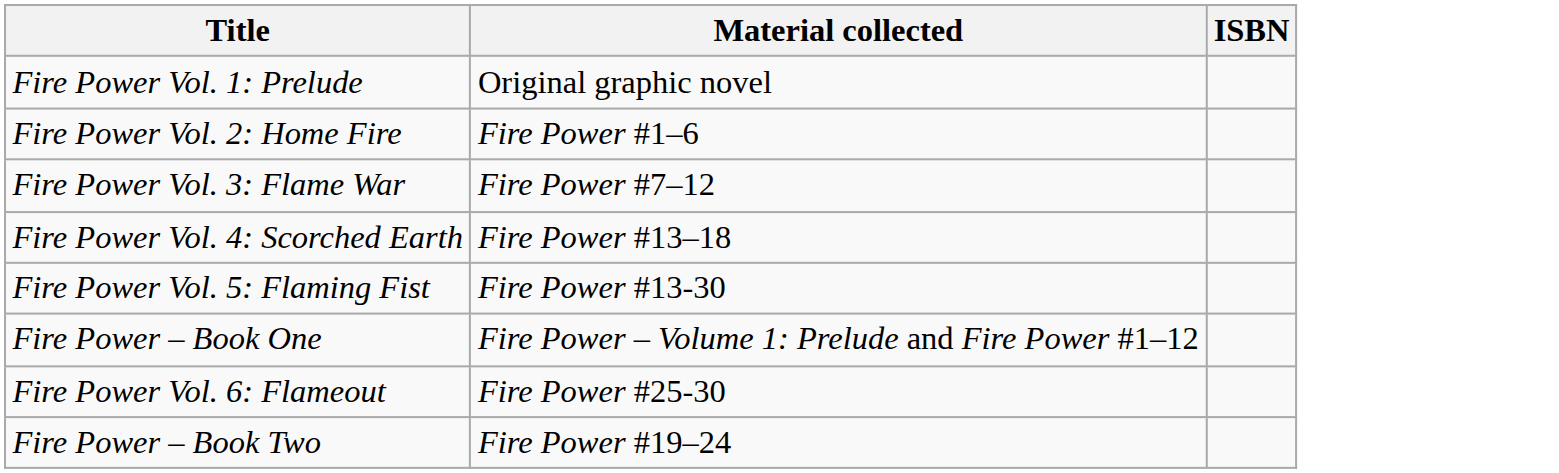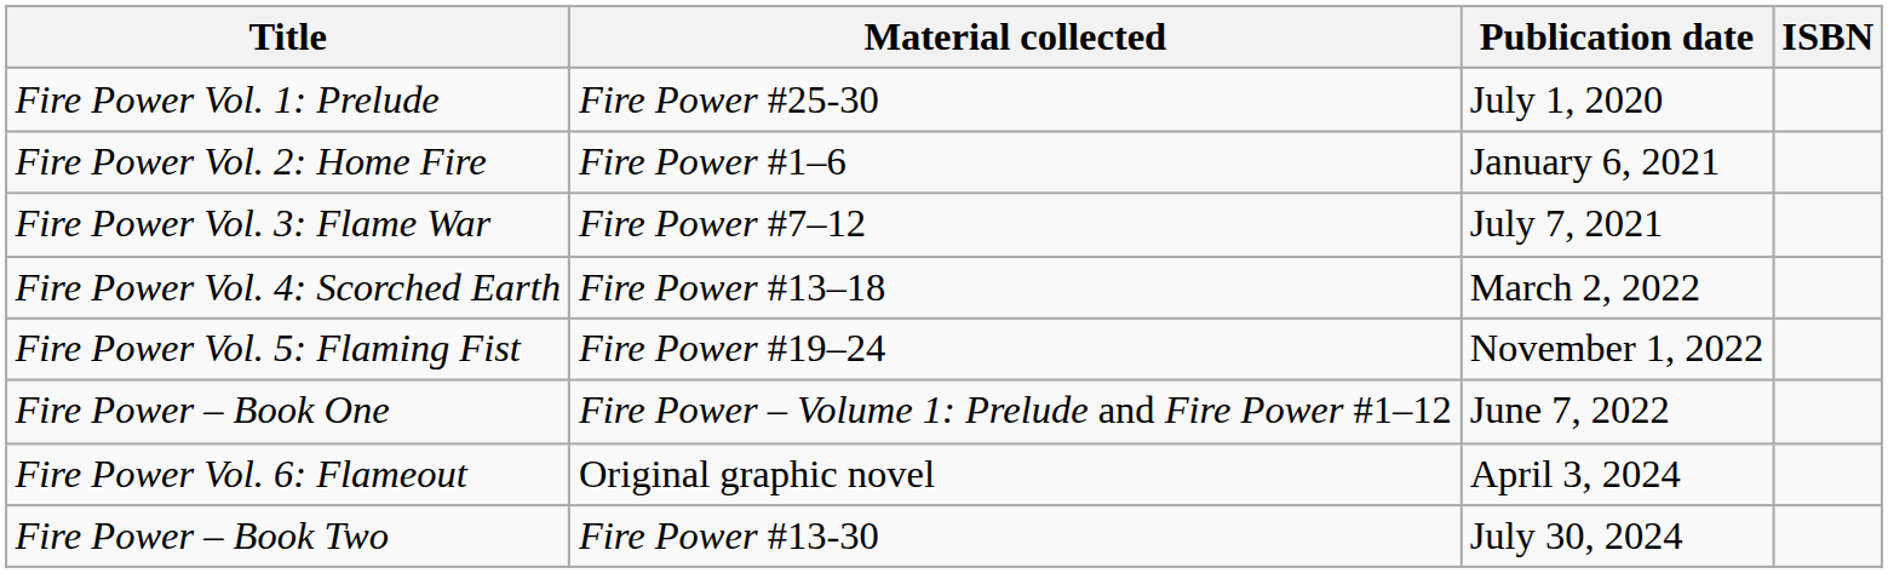 <table class="wikitable">
 <tr>
 <th scope="col">Title</th>
 <th scope="col">Material collected</th>
+<th scope="col">Publication date</th>
 <th scope="col">ISBN</th>
 </tr>
 <tr>
 <td><em>Fire Power Vol. 1: Prelude</em></td>
-<td>Original graphic novel</td>
+<td><em>Fire Power</em> #25-30</td>
+<td>July 1, 2020</td>
 <td></td>
 </tr>
 <tr>
 <td><em>Fire Power Vol. 2: Home Fire</em></td>
 <td><em>Fire Power</em> #1–6</td>
+<td>January 6, 2021</td>
 <td></td>
 </tr>
 <tr>
 <td><em>Fire Power Vol. 3: Flame War</em></td>
 <td><em>Fire Power</em> #7–12</td>
+<td>July 7, 2021</td>
 <td></td>
 </tr>
 <tr>
 <td><em>Fire Power Vol. 4: Scorched Earth</em></td>
 <td><em>Fire Power</em> #13–18</td>
+<td>March 2, 2022</td>
 <td></td>
 </tr>
 <tr>
 <td><em>Fire Power Vol. 5: Flaming Fist</em></td>
-<td><em>Fire Power</em> #13-30</td>
+<td><em>Fire Power</em> #19–24</td>
+<td>November 1, 2022</td>
 <td></td>
 </tr>
 <tr>
 <td><em>Fire Power – Book One</em></td>
 <td><em>Fire Power – Volume 1: Prelude</em> and <em>Fire Power</em> #1–12</td>
+<td>June 7, 2022</td>
 <td></td>
 </tr>
 <tr>
 <td><em>Fire Power Vol. 6: Flameout</em></td>
-<td><em>Fire Power</em> #25-30</td>
+<td>Original graphic novel</td>
+<td>April 3, 2024</td>
 <td></td>
 </tr>
 <tr>
 <td><em>Fire Power – Book Two</em></td>
-<td><em>Fire Power</em> #19–24</td>
+<td><em>Fire Power</em> #13-30</td>
+<td>July 30, 2024</td>
 <td></td>
 </tr>
 </table>
